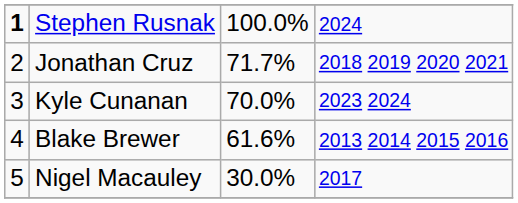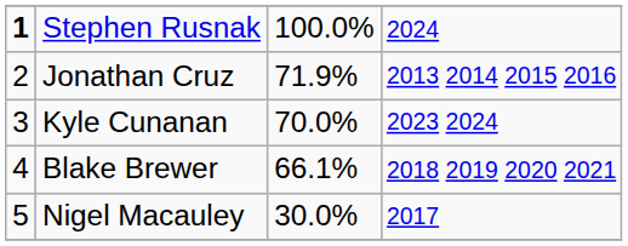 <table class="wikitable">
 <tr>
 </tr>
 <tr>
 <td><strong>1</strong></td>
 <td><a href='#'>Stephen Rusnak</a></td>
 <td><abbr>100.0%</abbr></td>
 <td style="font-size:80%;"><a href='#'>2024</a></td>
 </tr>
 <tr>
 <td>2</td>
 <td>Jonathan Cruz</td>
-<td><abbr>71.7%</abbr></td>
-<td style="font-size:80%;"><a href='#'>2018</a> <a href='#'>2019</a> <a href='#'>2020</a> <a href='#'>2021</a></td>
+<td><abbr>71.9%</abbr></td>
+<td style="font-size:80%;"><a href='#'>2013</a> <a href='#'>2014</a> <a href='#'>2015</a> <a href='#'>2016</a></td>
 </tr>
 <tr>
 <td>3</td>
 <td>Kyle Cunanan</td>
 <td><abbr>70.0%</abbr></td>
 <td style="font-size:80%;"><a href='#'>2023</a> <a href='#'>2024</a></td>
 </tr>
 <tr>
 <td>4</td>
 <td>Blake Brewer</td>
-<td><abbr>61.6%</abbr></td>
-<td style="font-size:80%;"><a href='#'>2013</a> <a href='#'>2014</a> <a href='#'>2015</a> <a href='#'>2016</a></td>
+<td><abbr>66.1%</abbr></td>
+<td style="font-size:80%;"><a href='#'>2018</a> <a href='#'>2019</a> <a href='#'>2020</a> <a href='#'>2021</a></td>
 </tr>
 <tr>
 <td>5</td>
 <td>Nigel Macauley</td>
 <td><abbr>30.0%</abbr></td>
 <td style="font-size:80%;"><a href='#'>2017</a></td>
 </tr>
 <tr>
 </tr>
 </table>
